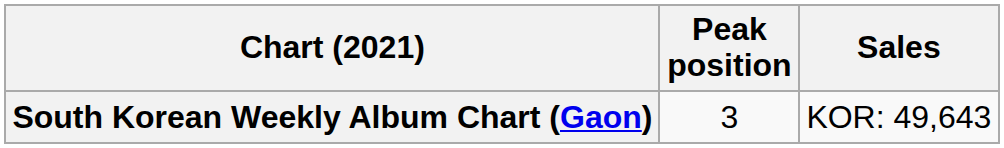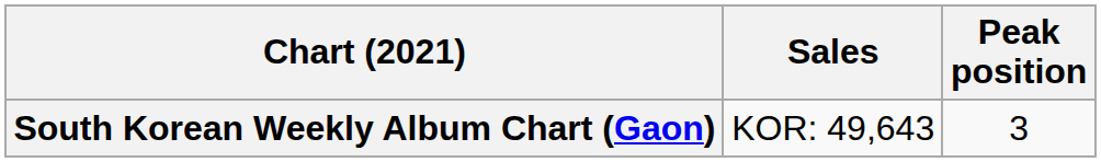 <table class="wikitable sortable plainrowheaders" style="text-align:center">
 <tr>
 <th>Chart (2021)</th>
+<th><strong>Sales</strong></th>
 <th>Peak<br>position</th>
-<th><strong>Sales</strong></th>
 </tr>
 <tr>
 <th scope="row">South Korean Weekly Album Chart (<a href='#'>Gaon</a>)</th>
+<td>KOR: 49,643</td>
 <td>3</td>
-<td>KOR: 49,643</td>
 </tr>
 </table>
